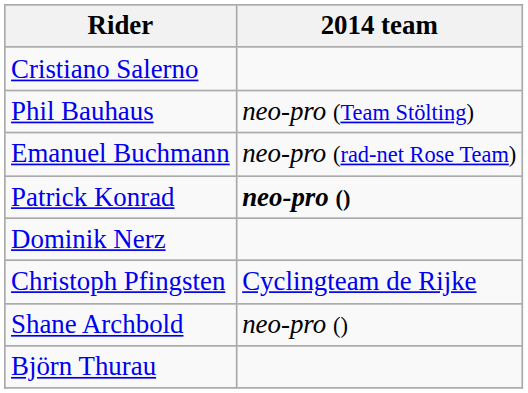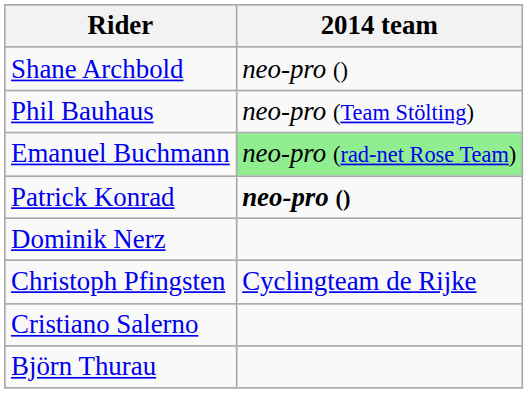 <table class="wikitable">
 <tr>
 <th>Rider</th>
 <th>2014 team</th>
 </tr>
 <tr>
-<td><a href='#'>Cristiano Salerno</a></td>
-<td></td>
+<td><a href='#'>Shane Archbold</a></td>
+<td><em>neo-pro</em> <small>()</small></td>
 </tr>
 <tr>
 <td><a href='#'>Phil Bauhaus</a></td>
 <td><em>neo-pro</em> <small>(<a href='#'>Team Stölting</a>)</small></td>
 </tr>
 <tr>
 <td><a href='#'>Emanuel Buchmann</a></td>
-<td><em>neo-pro</em> <small>(<a href='#'>rad-net Rose Team</a>)</small></td>
+<td style="background: lightgreen;"><em>neo-pro</em> <small>(<a href='#'>rad-net Rose Team</a>)</small></td>
 </tr>
 <tr>
 <td><a href='#'>Patrick Konrad</a></td>
 <td><strong><em>neo-pro</em> <small>()</small></strong></td>
 </tr>
 <tr>
 <td><a href='#'>Dominik Nerz</a></td>
 <td></td>
 </tr>
 <tr>
 <td><a href='#'>Christoph Pfingsten</a></td>
 <td><a href='#'>Cyclingteam de Rijke</a></td>
 </tr>
 <tr>
-<td><a href='#'>Shane Archbold</a></td>
-<td><em>neo-pro</em> <small>()</small></td>
+<td><a href='#'>Cristiano Salerno</a></td>
+<td></td>
 </tr>
 <tr>
 <td><a href='#'>Björn Thurau</a></td>
 <td></td>
 </tr>
 </table>
